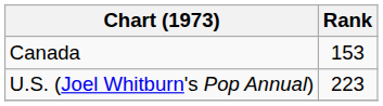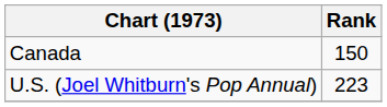 <table class="wikitable">
 <tr>
 <th>Chart (1973)</th>
 <th style="text-align:center;">Rank</th>
 </tr>
 <tr>
 <td>Canada </td>
-<td style="text-align:center;">153</td>
+<td style="text-align:center;">150</td>
 </tr>
 <tr>
 <td>U.S. (<a href='#'>Joel Whitburn</a>'s <em>Pop Annual</em>)</td>
 <td style="text-align:center;">223</td>
 </tr>
 <tr>
 </tr>
 </table>
